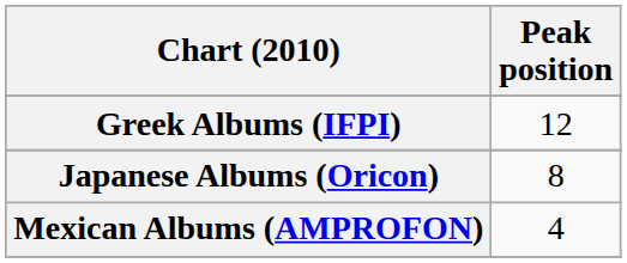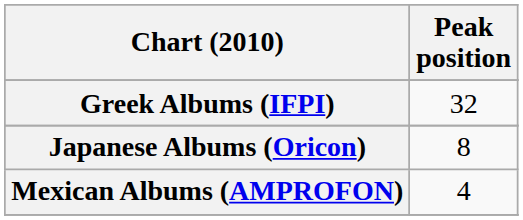 <table class="wikitable sortable plainrowheaders" style="text-align:center">
 <tr>
 <th scope="col">Chart (2010)</th>
 <th scope="col">Peak<br> position</th>
 </tr>
 <tr>
 </tr>
 <tr>
 </tr>
 <tr>
 </tr>
 <tr>
 </tr>
 <tr>
 </tr>
 <tr>
 </tr>
 <tr>
 </tr>
 <tr>
 </tr>
 <tr>
 <th scope="row">Greek Albums (<a href='#'>IFPI</a>)</th>
-<td>12</td>
+<td>32</td>
 </tr>
 <tr>
 </tr>
 <tr>
 </tr>
 <tr>
 </tr>
 <tr>
 <th scope="row">Japanese Albums (<a href='#'>Oricon</a>)</th>
 <td>8</td>
 </tr>
 <tr>
 <th scope="row">Mexican Albums (<a href='#'>AMPROFON</a>)</th>
 <td>4</td>
 </tr>
 <tr>
 </tr>
 <tr>
 </tr>
 <tr>
 </tr>
 <tr>
 </tr>
 <tr>
 </tr>
 <tr>
 </tr>
 <tr>
 </tr>
 <tr>
 </tr>
 <tr>
 </tr>
 <tr>
 </tr>
 </table>
